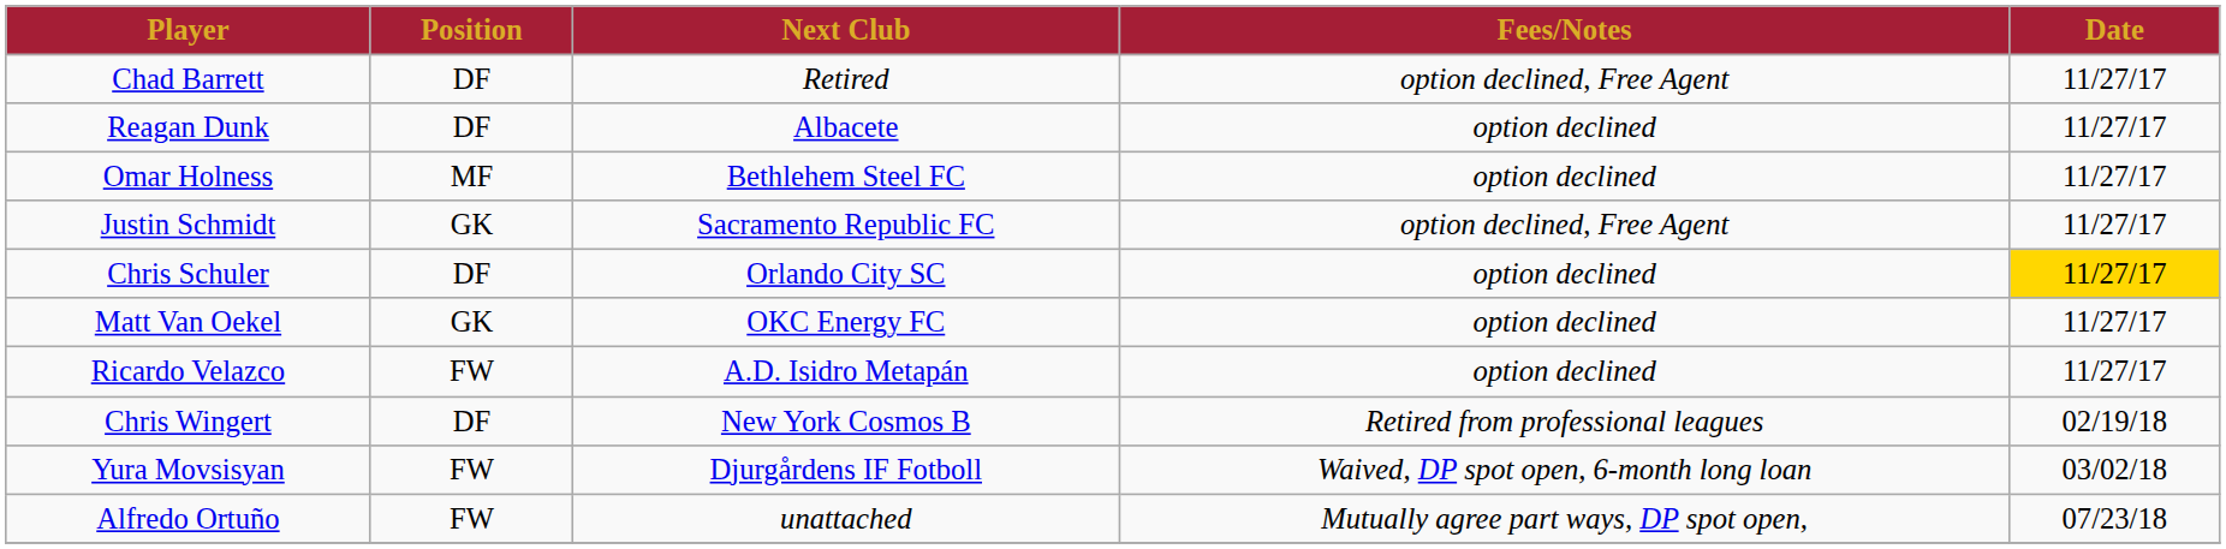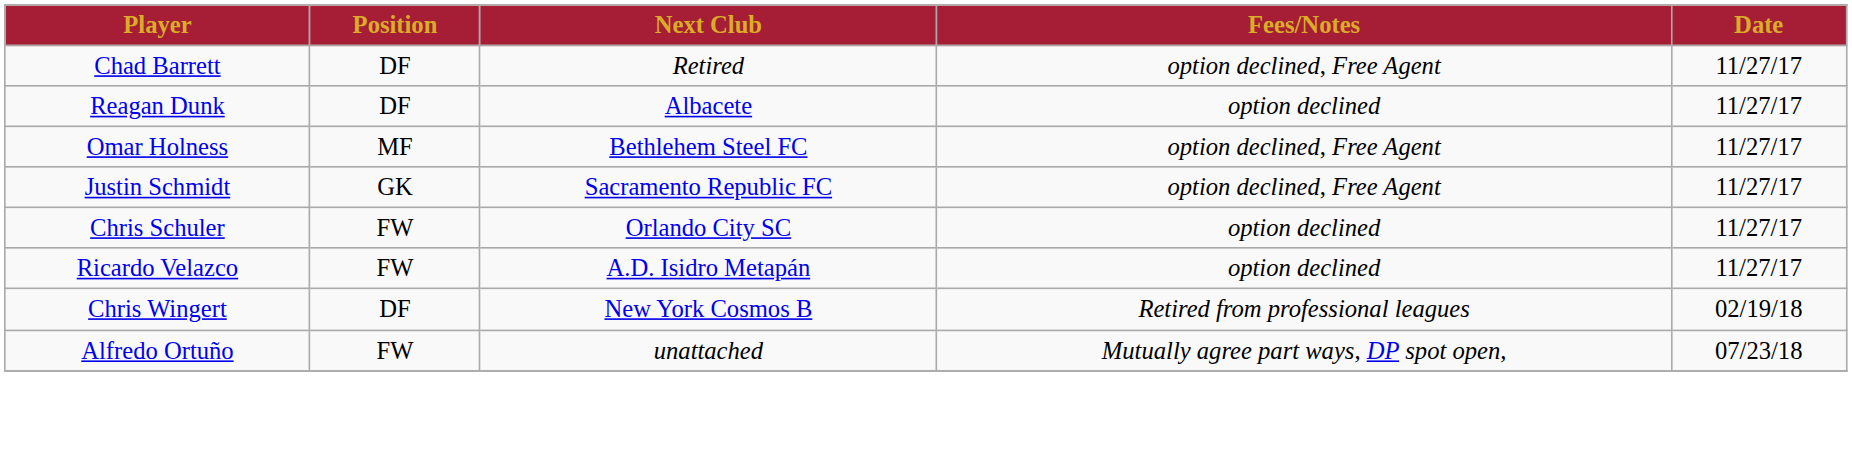 <table class="wikitable sortable" style="width:90%; text-align:center; font-size:95%;">
 <tr>
 <th style="background:#A51E36; color:#DAAC27; text-align:center;"><strong>Player </strong></th>
 <th style="background:#A51E36; color:#DAAC27; text-align:center;"><strong>Position </strong></th>
 <th style="background:#A51E36; color:#DAAC27; text-align:center;"><strong>Next Club</strong></th>
 <th style="background:#A51E36; color:#DAAC27; text-align:center;"><strong>Fees/Notes </strong></th>
 <th style="background:#A51E36; color:#DAAC27; text-align:center;"><strong>Date</strong></th>
 </tr>
 <tr>
 <td> <a href='#'>Chad Barrett</a></td>
 <td>DF</td>
 <td><em>Retired</em></td>
 <td><em>option declined</em>, <em>Free Agent</em></td>
 <td>11/27/17</td>
 </tr>
 <tr>
 <td> <a href='#'>Reagan Dunk</a></td>
 <td>DF</td>
 <td> <a href='#'>Albacete</a></td>
 <td><em>option declined</em></td>
 <td>11/27/17</td>
 </tr>
 <tr>
 <td> <a href='#'>Omar Holness</a></td>
 <td>MF</td>
 <td> <a href='#'>Bethlehem Steel FC</a></td>
-<td><em>option declined</em></td>
+<td><em>option declined</em>, <em>Free Agent</em></td>
 <td>11/27/17</td>
 </tr>
 <tr>
 <td> <a href='#'>Justin Schmidt</a></td>
 <td>GK</td>
 <td> <a href='#'>Sacramento Republic FC</a></td>
 <td><em>option declined</em>, <em>Free Agent</em></td>
 <td>11/27/17</td>
 </tr>
 <tr>
 <td> <a href='#'>Chris Schuler</a></td>
-<td>DF</td>
+<td>FW</td>
 <td> <a href='#'>Orlando City SC</a></td>
-<td><em>option declined</em></td>
-<td style="background: gold;">11/27/17</td>
-</tr>
-<tr>
-<td> <a href='#'>Matt Van Oekel</a></td>
-<td>GK</td>
-<td> <a href='#'>OKC Energy FC</a></td>
 <td><em>option declined</em></td>
 <td>11/27/17</td>
 </tr>
 <tr>
 <td> <a href='#'>Ricardo Velazco</a></td>
 <td>FW</td>
 <td> <a href='#'>A.D. Isidro Metapán</a></td>
 <td><em>option declined</em></td>
 <td>11/27/17</td>
 </tr>
 <tr>
 <td> <a href='#'>Chris Wingert</a></td>
 <td>DF</td>
 <td> <a href='#'>New York Cosmos B</a></td>
 <td><em>Retired from professional leagues</em></td>
 <td>02/19/18</td>
 </tr>
 <tr>
-<td> <a href='#'>Yura Movsisyan</a></td>
-<td>FW</td>
-<td> <a href='#'>Djurgårdens IF Fotboll</a></td>
-<td><em>Waived, <a href='#'>DP</a> spot open, </em>  <em>6-month long loan</em></td>
-<td>03/02/18</td>
-</tr>
-<tr>
 <td> <a href='#'>Alfredo Ortuño</a></td>
 <td>FW</td>
 <td><em>unattached</em></td>
 <td><em>Mutually agree part ways, <a href='#'>DP</a> spot open, </em> </td>
 <td>07/23/18</td>
 </tr>
 <tr>
 </tr>
 </table>
